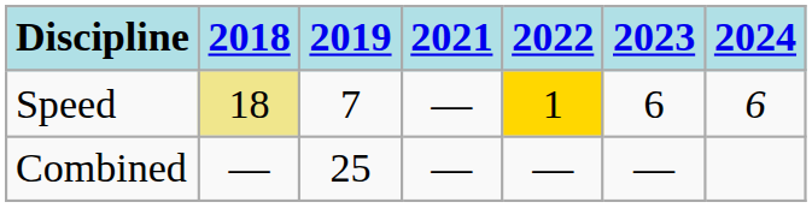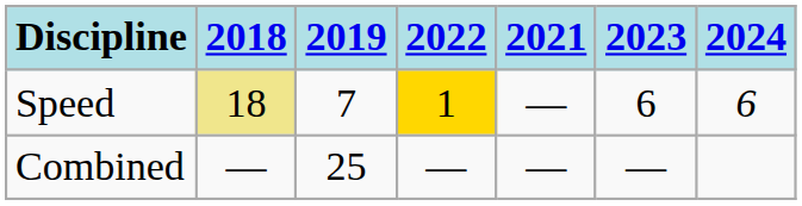 <table class="wikitable" style="text-align: center">
 <tr>
 <th style="background: #b0e0e6">Discipline</th>
 <th style="background: #b0e0e6;"><a href='#'>2018</a></th>
 <th style="background: #b0e0e6;"><a href='#'>2019</a></th>
+<th style="background: #b0e0e6;"><a href='#'>2022</a></th>
 <th style="background: #b0e0e6;"><a href='#'>2021</a></th>
-<th style="background: #b0e0e6;"><a href='#'>2022</a></th>
 <th style="background: #b0e0e6;"><a href='#'>2023</a></th>
 <th style="background: #b0e0e6;"><a href='#'>2024</a></th>
 </tr>
 <tr>
 <td align="left">Speed</td>
 <td style="background: khaki;">18</td>
 <td>7</td>
+<td style="background: gold">1</td>
 <td>—</td>
-<td style="background: gold">1</td>
 <td>6</td>
 <td><em>6</em></td>
 </tr>
 <tr>
 <td align="left">Combined</td>
 <td>—</td>
 <td>25</td>
 <td>—</td>
 <td>—</td>
 <td>—</td>
 <td></td>
 </tr>
 </table>
